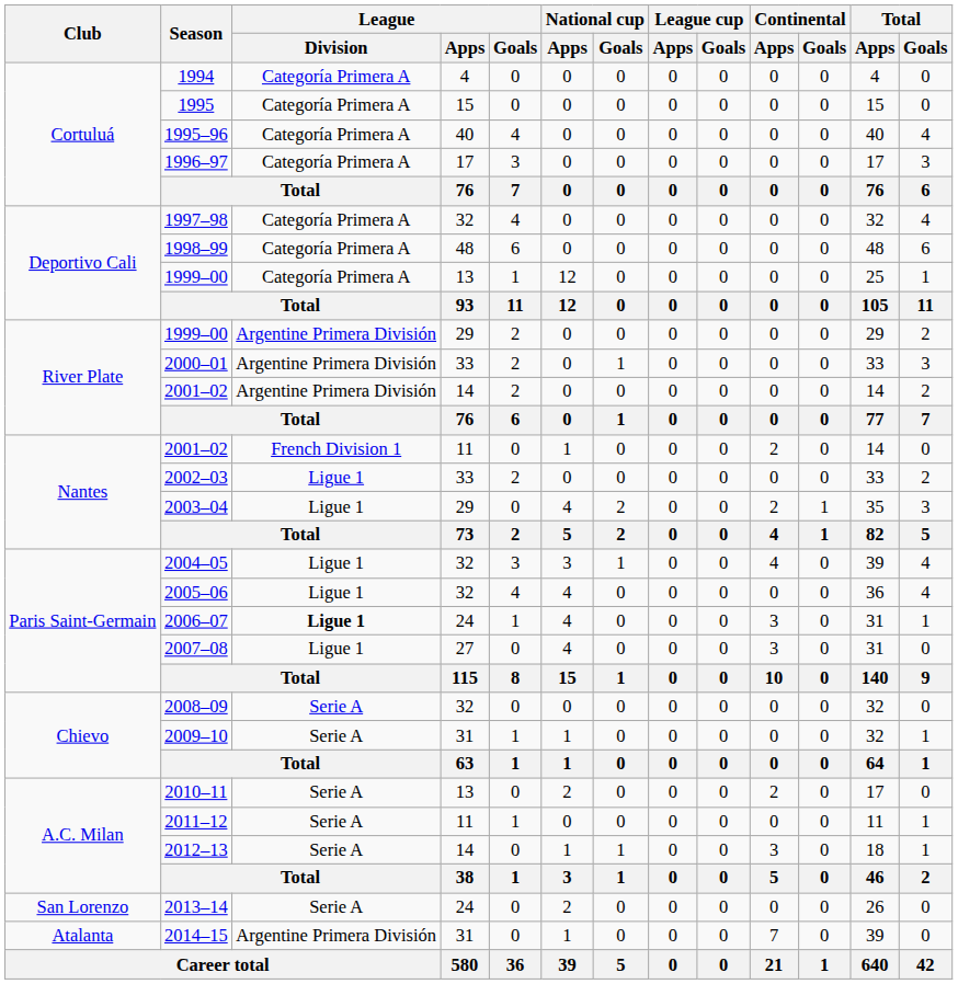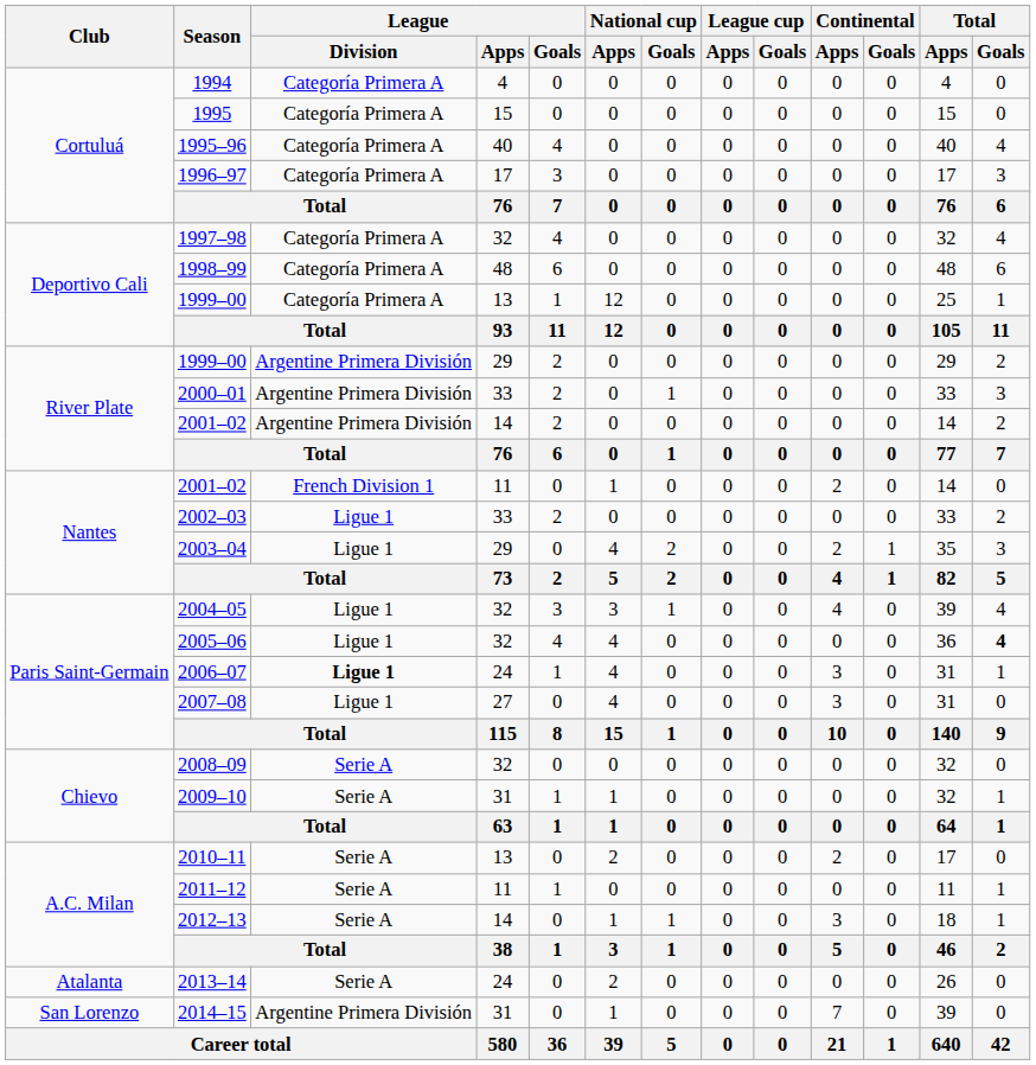 <table class="wikitable" style="text-align:center">
 <tr>
 <th rowspan="2">Club</th>
 <th rowspan="2">Season</th>
 <th colspan="3">League</th>
 <th colspan="2">National cup</th>
 <th colspan="2">League cup</th>
 <th colspan="2">Continental</th>
 <th colspan="2">Total</th>
 </tr>
 <tr>
 <th>Division</th>
 <th>Apps</th>
 <th>Goals</th>
 <th>Apps</th>
 <th>Goals</th>
 <th>Apps</th>
 <th>Goals</th>
 <th>Apps</th>
 <th>Goals</th>
 <th>Apps</th>
 <th>Goals</th>
 </tr>
 <tr>
 <td rowspan="5"><a href='#'>Cortuluá</a></td>
 <td><a href='#'>1994</a></td>
 <td><a href='#'>Categoría Primera A</a></td>
 <td>4</td>
 <td>0</td>
 <td>0</td>
 <td>0</td>
 <td>0</td>
 <td>0</td>
 <td>0</td>
 <td>0</td>
 <td>4</td>
 <td>0</td>
 </tr>
 <tr>
 <td><a href='#'>1995</a></td>
 <td>Categoría Primera A</td>
 <td>15</td>
 <td>0</td>
 <td>0</td>
 <td>0</td>
 <td>0</td>
 <td>0</td>
 <td>0</td>
 <td>0</td>
 <td>15</td>
 <td>0</td>
 </tr>
 <tr>
 <td><a href='#'>1995–96</a></td>
 <td>Categoría Primera A</td>
 <td>40</td>
 <td>4</td>
 <td>0</td>
 <td>0</td>
 <td>0</td>
 <td>0</td>
 <td>0</td>
 <td>0</td>
 <td>40</td>
 <td>4</td>
 </tr>
 <tr>
 <td><a href='#'>1996–97</a></td>
 <td>Categoría Primera A</td>
 <td>17</td>
 <td>3</td>
 <td>0</td>
 <td>0</td>
 <td>0</td>
 <td>0</td>
 <td>0</td>
 <td>0</td>
 <td>17</td>
 <td>3</td>
 </tr>
 <tr>
 <th colspan="2">Total</th>
 <th>76</th>
 <th>7</th>
 <th>0</th>
 <th>0</th>
 <th>0</th>
 <th>0</th>
 <th>0</th>
 <th>0</th>
 <th>76</th>
 <th>6</th>
 </tr>
 <tr>
 <td rowspan="4"><a href='#'>Deportivo Cali</a></td>
 <td><a href='#'>1997–98</a></td>
 <td>Categoría Primera A</td>
 <td>32</td>
 <td>4</td>
 <td>0</td>
 <td>0</td>
 <td>0</td>
 <td>0</td>
 <td>0</td>
 <td>0</td>
 <td>32</td>
 <td>4</td>
 </tr>
 <tr>
 <td><a href='#'>1998–99</a></td>
 <td>Categoría Primera A</td>
 <td>48</td>
 <td>6</td>
 <td>0</td>
 <td>0</td>
 <td>0</td>
 <td>0</td>
 <td>0</td>
 <td>0</td>
 <td>48</td>
 <td>6</td>
 </tr>
 <tr>
 <td><a href='#'>1999–00</a></td>
 <td>Categoría Primera A</td>
 <td>13</td>
 <td>1</td>
 <td>12</td>
 <td>0</td>
 <td>0</td>
 <td>0</td>
 <td>0</td>
 <td>0</td>
 <td>25</td>
 <td>1</td>
 </tr>
 <tr>
 <th colspan="2">Total</th>
 <th>93</th>
 <th>11</th>
 <th>12</th>
 <th>0</th>
 <th>0</th>
 <th>0</th>
 <th>0</th>
 <th>0</th>
 <th>105</th>
 <th>11</th>
 </tr>
 <tr>
 <td rowspan="4"><a href='#'>River Plate</a></td>
 <td><a href='#'>1999–00</a></td>
 <td><a href='#'>Argentine Primera División</a></td>
 <td>29</td>
 <td>2</td>
 <td>0</td>
 <td>0</td>
 <td>0</td>
 <td>0</td>
 <td>0</td>
 <td>0</td>
 <td>29</td>
 <td>2</td>
 </tr>
 <tr>
 <td><a href='#'>2000–01</a></td>
 <td>Argentine Primera División</td>
 <td>33</td>
 <td>2</td>
 <td>0</td>
 <td>1</td>
 <td>0</td>
 <td>0</td>
 <td>0</td>
 <td>0</td>
 <td>33</td>
 <td>3</td>
 </tr>
 <tr>
 <td><a href='#'>2001–02</a></td>
 <td>Argentine Primera División</td>
 <td>14</td>
 <td>2</td>
 <td>0</td>
 <td>0</td>
 <td>0</td>
 <td>0</td>
 <td>0</td>
 <td>0</td>
 <td>14</td>
 <td>2</td>
 </tr>
 <tr>
 <th colspan="2">Total</th>
 <th>76</th>
 <th>6</th>
 <th>0</th>
 <th>1</th>
 <th>0</th>
 <th>0</th>
 <th>0</th>
 <th>0</th>
 <th>77</th>
 <th>7</th>
 </tr>
 <tr>
 <td rowspan="4"><a href='#'>Nantes</a></td>
 <td><a href='#'>2001–02</a></td>
 <td><a href='#'>French Division 1</a></td>
 <td>11</td>
 <td>0</td>
 <td>1</td>
 <td>0</td>
 <td>0</td>
 <td>0</td>
 <td>2</td>
 <td>0</td>
 <td>14</td>
 <td>0</td>
 </tr>
 <tr>
 <td><a href='#'>2002–03</a></td>
 <td><a href='#'>Ligue 1</a></td>
 <td>33</td>
 <td>2</td>
 <td>0</td>
 <td>0</td>
 <td>0</td>
 <td>0</td>
 <td>0</td>
 <td>0</td>
 <td>33</td>
 <td>2</td>
 </tr>
 <tr>
 <td><a href='#'>2003–04</a></td>
 <td>Ligue 1</td>
 <td>29</td>
 <td>0</td>
 <td>4</td>
 <td>2</td>
 <td>0</td>
 <td>0</td>
 <td>2</td>
 <td>1</td>
 <td>35</td>
 <td>3</td>
 </tr>
 <tr>
 <th colspan="2">Total</th>
 <th>73</th>
 <th>2</th>
 <th>5</th>
 <th>2</th>
 <th>0</th>
 <th>0</th>
 <th>4</th>
 <th>1</th>
 <th>82</th>
 <th>5</th>
 </tr>
 <tr>
 <td rowspan="5"><a href='#'>Paris Saint-Germain</a></td>
 <td><a href='#'>2004–05</a></td>
 <td>Ligue 1</td>
 <td>32</td>
 <td>3</td>
 <td>3</td>
 <td>1</td>
 <td>0</td>
 <td>0</td>
 <td>4</td>
 <td>0</td>
 <td>39</td>
 <td>4</td>
 </tr>
 <tr>
 <td><a href='#'>2005–06</a></td>
 <td>Ligue 1</td>
 <td>32</td>
 <td>4</td>
 <td>4</td>
 <td>0</td>
 <td>0</td>
 <td>0</td>
 <td>0</td>
 <td>0</td>
 <td>36</td>
-<td>4</td>
+<td><strong>4</strong></td>
 </tr>
 <tr>
 <td><a href='#'>2006–07</a></td>
 <td><strong>Ligue 1</strong></td>
 <td>24</td>
 <td>1</td>
 <td>4</td>
 <td>0</td>
 <td>0</td>
 <td>0</td>
 <td>3</td>
 <td>0</td>
 <td>31</td>
 <td>1</td>
 </tr>
 <tr>
 <td><a href='#'>2007–08</a></td>
 <td>Ligue 1</td>
 <td>27</td>
 <td>0</td>
 <td>4</td>
 <td>0</td>
 <td>0</td>
 <td>0</td>
 <td>3</td>
 <td>0</td>
 <td>31</td>
 <td>0</td>
 </tr>
 <tr>
 <th colspan="2">Total</th>
 <th>115</th>
 <th>8</th>
 <th>15</th>
 <th>1</th>
 <th>0</th>
 <th>0</th>
 <th>10</th>
 <th>0</th>
 <th>140</th>
 <th>9</th>
 </tr>
 <tr>
 <td rowspan="3"><a href='#'>Chievo</a></td>
 <td><a href='#'>2008–09</a></td>
 <td><a href='#'>Serie A</a></td>
 <td>32</td>
 <td>0</td>
 <td>0</td>
 <td>0</td>
 <td>0</td>
 <td>0</td>
 <td>0</td>
 <td>0</td>
 <td>32</td>
 <td>0</td>
 </tr>
 <tr>
 <td><a href='#'>2009–10</a></td>
 <td>Serie A</td>
 <td>31</td>
 <td>1</td>
 <td>1</td>
 <td>0</td>
 <td>0</td>
 <td>0</td>
 <td>0</td>
 <td>0</td>
 <td>32</td>
 <td>1</td>
 </tr>
 <tr>
 <th colspan="2">Total</th>
 <th>63</th>
 <th>1</th>
 <th>1</th>
 <th>0</th>
 <th>0</th>
 <th>0</th>
 <th>0</th>
 <th>0</th>
 <th>64</th>
 <th>1</th>
 </tr>
 <tr>
 <td rowspan="4"><a href='#'>A.C. Milan</a></td>
 <td><a href='#'>2010–11</a></td>
 <td>Serie A</td>
 <td>13</td>
 <td>0</td>
 <td>2</td>
 <td>0</td>
 <td>0</td>
 <td>0</td>
 <td>2</td>
 <td>0</td>
 <td>17</td>
 <td>0</td>
 </tr>
 <tr>
 <td><a href='#'>2011–12</a></td>
 <td>Serie A</td>
 <td>11</td>
 <td>1</td>
 <td>0</td>
 <td>0</td>
 <td>0</td>
 <td>0</td>
 <td>0</td>
 <td>0</td>
 <td>11</td>
 <td>1</td>
 </tr>
 <tr>
 <td><a href='#'>2012–13</a></td>
 <td>Serie A</td>
 <td>14</td>
 <td>0</td>
 <td>1</td>
 <td>1</td>
 <td>0</td>
 <td>0</td>
 <td>3</td>
 <td>0</td>
 <td>18</td>
 <td>1</td>
 </tr>
 <tr>
 <th colspan="2">Total</th>
 <th>38</th>
 <th>1</th>
 <th>3</th>
 <th>1</th>
 <th>0</th>
 <th>0</th>
 <th>5</th>
 <th>0</th>
 <th>46</th>
 <th>2</th>
 </tr>
 <tr>
-<td><a href='#'>San Lorenzo</a></td>
+<td><a href='#'>Atalanta</a></td>
 <td><a href='#'>2013–14</a></td>
 <td>Serie A</td>
 <td>24</td>
 <td>0</td>
 <td>2</td>
 <td>0</td>
 <td>0</td>
 <td>0</td>
 <td>0</td>
 <td>0</td>
 <td>26</td>
 <td>0</td>
 </tr>
 <tr>
-<td><a href='#'>Atalanta</a></td>
+<td><a href='#'>San Lorenzo</a></td>
 <td><a href='#'>2014–15</a></td>
 <td>Argentine Primera División</td>
 <td>31</td>
 <td>0</td>
 <td>1</td>
 <td>0</td>
 <td>0</td>
 <td>0</td>
 <td>7</td>
 <td>0</td>
 <td>39</td>
 <td>0</td>
 </tr>
 <tr>
 <th colspan="3">Career total</th>
 <th>580</th>
 <th>36</th>
 <th>39</th>
 <th>5</th>
 <th>0</th>
 <th>0</th>
 <th>21</th>
 <th>1</th>
 <th>640</th>
 <th>42</th>
 </tr>
 </table>
